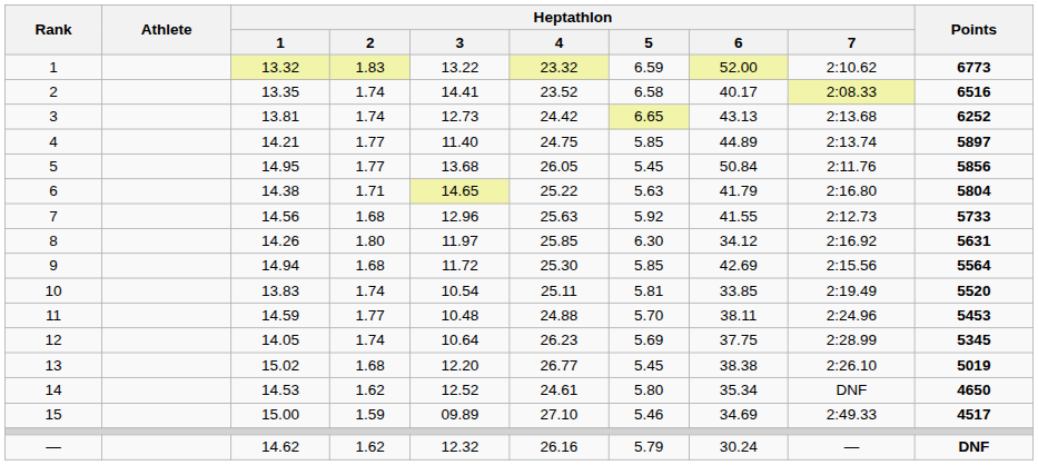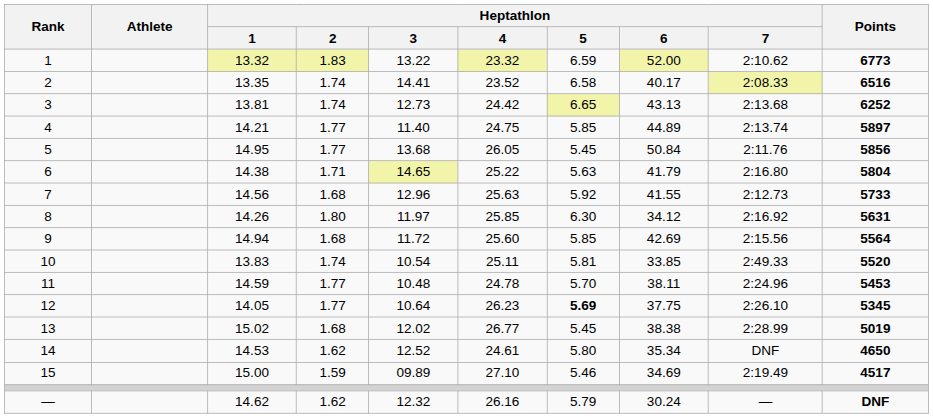 <table class="wikitable" style=" text-align:center; font-size:110%;" width="95%">
 <tr>
 <th rowspan="2">Rank</th>
 <th rowspan="2">Athlete</th>
 <th colspan="7">Heptathlon</th>
 <th rowspan="2">Points</th>
 </tr>
 <tr>
 <th>1</th>
 <th>2</th>
 <th>3</th>
 <th>4</th>
 <th>5</th>
 <th>6</th>
 <th>7</th>
 </tr>
 <tr>
 <td>1</td>
 <td align=left></td>
 <td bgcolor=#F2F5A9>13.32</td>
 <td bgcolor=#F2F5A9>1.83</td>
 <td>13.22</td>
 <td bgcolor=#F2F5A9>23.32</td>
 <td>6.59</td>
 <td bgcolor=#F2F5A9>52.00</td>
 <td>2:10.62</td>
 <td><strong>6773</strong></td>
 </tr>
 <tr>
 <td>2</td>
 <td align=left></td>
 <td>13.35</td>
 <td>1.74</td>
 <td>14.41</td>
 <td>23.52</td>
 <td>6.58</td>
 <td>40.17</td>
 <td bgcolor=#F2F5A9>2:08.33</td>
 <td><strong>6516</strong></td>
 </tr>
 <tr>
 <td>3</td>
 <td align=left></td>
 <td>13.81</td>
 <td>1.74</td>
 <td>12.73</td>
 <td>24.42</td>
 <td bgcolor=#F2F5A9>6.65</td>
 <td>43.13</td>
 <td>2:13.68</td>
 <td><strong>6252</strong></td>
 </tr>
 <tr>
 <td>4</td>
 <td align=left></td>
 <td>14.21</td>
 <td>1.77</td>
 <td>11.40</td>
 <td>24.75</td>
 <td>5.85</td>
 <td>44.89</td>
 <td>2:13.74</td>
 <td><strong>5897</strong></td>
 </tr>
 <tr>
 <td>5</td>
 <td align=left></td>
 <td>14.95</td>
 <td>1.77</td>
 <td>13.68</td>
 <td>26.05</td>
 <td>5.45</td>
 <td>50.84</td>
 <td>2:11.76</td>
 <td><strong>5856</strong></td>
 </tr>
 <tr>
 <td>6</td>
 <td align=left></td>
 <td>14.38</td>
 <td>1.71</td>
 <td bgcolor=#F2F5A9>14.65</td>
 <td>25.22</td>
 <td>5.63</td>
 <td>41.79</td>
 <td>2:16.80</td>
 <td><strong>5804</strong></td>
 </tr>
 <tr>
 <td>7</td>
 <td align=left></td>
 <td>14.56</td>
 <td>1.68</td>
 <td>12.96</td>
 <td>25.63</td>
 <td>5.92</td>
 <td>41.55</td>
 <td>2:12.73</td>
 <td><strong>5733</strong></td>
 </tr>
 <tr>
 <td>8</td>
 <td align=left></td>
 <td>14.26</td>
 <td>1.80</td>
 <td>11.97</td>
 <td>25.85</td>
 <td>6.30</td>
 <td>34.12</td>
 <td>2:16.92</td>
 <td><strong>5631</strong></td>
 </tr>
 <tr>
 <td>9</td>
 <td align=left></td>
 <td>14.94</td>
 <td>1.68</td>
 <td>11.72</td>
-<td>25.30</td>
+<td>25.60</td>
 <td>5.85</td>
 <td>42.69</td>
 <td>2:15.56</td>
 <td><strong>5564</strong></td>
 </tr>
 <tr>
 <td>10</td>
 <td align=left></td>
 <td>13.83</td>
 <td>1.74</td>
 <td>10.54</td>
 <td>25.11</td>
 <td>5.81</td>
 <td>33.85</td>
-<td>2:19.49</td>
+<td>2:49.33</td>
 <td><strong>5520</strong></td>
 </tr>
 <tr>
 <td>11</td>
 <td align=left></td>
 <td>14.59</td>
 <td>1.77</td>
 <td>10.48</td>
-<td>24.88</td>
+<td>24.78</td>
 <td>5.70</td>
 <td>38.11</td>
 <td>2:24.96</td>
 <td><strong>5453</strong></td>
 </tr>
 <tr>
 <td>12</td>
 <td align=left></td>
 <td>14.05</td>
-<td>1.74</td>
+<td>1.77</td>
 <td>10.64</td>
 <td>26.23</td>
-<td>5.69</td>
+<td><strong>5.69</strong></td>
 <td>37.75</td>
-<td>2:28.99</td>
+<td>2:26.10</td>
 <td><strong>5345</strong></td>
 </tr>
 <tr>
 <td>13</td>
 <td align=left></td>
 <td>15.02</td>
 <td>1.68</td>
-<td>12.20</td>
+<td>12.02</td>
 <td>26.77</td>
 <td>5.45</td>
 <td>38.38</td>
-<td>2:26.10</td>
+<td>2:28.99</td>
 <td><strong>5019</strong></td>
 </tr>
 <tr>
 <td>14</td>
 <td align=left></td>
 <td>14.53</td>
 <td>1.62</td>
 <td>12.52</td>
 <td>24.61</td>
 <td>5.80</td>
 <td>35.34</td>
 <td>DNF</td>
 <td><strong>4650</strong></td>
 </tr>
 <tr>
 <td>15</td>
 <td align=left></td>
 <td>15.00</td>
 <td>1.59</td>
 <td>09.89</td>
 <td>27.10</td>
 <td>5.46</td>
 <td>34.69</td>
-<td>2:49.33</td>
+<td>2:19.49</td>
 <td><strong>4517</strong></td>
 </tr>
 <tr>
 <td colspan=10 bgcolor=lightgray></td>
 </tr>
 <tr>
 <td>—</td>
 <td align=left></td>
 <td>14.62</td>
 <td>1.62</td>
 <td>12.32</td>
 <td>26.16</td>
 <td>5.79</td>
 <td>30.24</td>
 <td>—</td>
 <td><strong>DNF</strong></td>
 </tr>
 </table>
